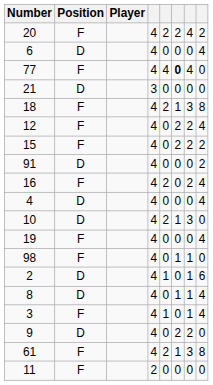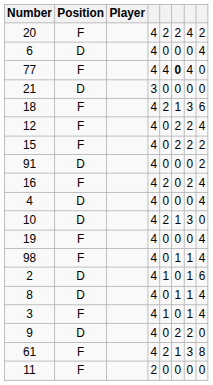 <table class="wikitable sortable" style="text-align:center; padding:4px; border-spacing=0;">
 <tr>
 <th>Number</th>
 <th>Position</th>
 <th>Player</th>
 <th></th>
 <th></th>
 <th></th>
 <th></th>
 <th></th>
 </tr>
 <tr>
 <td>20</td>
 <td>F</td>
 <td align=left></td>
 <td>4</td>
 <td>2</td>
 <td>2</td>
 <td>4</td>
 <td>2</td>
 </tr>
 <tr>
 <td>6</td>
 <td>D</td>
 <td align=left></td>
 <td>4</td>
 <td>0</td>
 <td>0</td>
 <td>0</td>
 <td>4</td>
 </tr>
 <tr>
 <td>77</td>
 <td>F</td>
 <td align=left></td>
 <td>4</td>
 <td>4</td>
 <td><strong>0</strong></td>
 <td>4</td>
 <td>0</td>
 </tr>
 <tr>
 <td>21</td>
 <td>D</td>
 <td align=left></td>
 <td>3</td>
 <td>0</td>
 <td>0</td>
 <td>0</td>
 <td>0</td>
 </tr>
 <tr>
 <td>18</td>
 <td>F</td>
 <td align=left></td>
 <td>4</td>
 <td>2</td>
 <td>1</td>
 <td>3</td>
-<td>8</td>
+<td>6</td>
 </tr>
 <tr>
 <td>12</td>
 <td>F</td>
 <td align=left></td>
 <td>4</td>
 <td>0</td>
 <td>2</td>
 <td>2</td>
 <td>4</td>
 </tr>
 <tr>
 <td>15</td>
 <td>F</td>
 <td align=left></td>
 <td>4</td>
 <td>0</td>
 <td>2</td>
 <td>2</td>
 <td>2</td>
 </tr>
 <tr>
 <td>91</td>
 <td>D</td>
 <td align=left></td>
 <td>4</td>
 <td>0</td>
 <td>0</td>
 <td>0</td>
 <td>2</td>
 </tr>
 <tr>
 <td>16</td>
 <td>F</td>
 <td align=left></td>
 <td>4</td>
 <td>2</td>
 <td>0</td>
 <td>2</td>
 <td>4</td>
 </tr>
 <tr>
 <td>4</td>
 <td>D</td>
 <td align=left></td>
 <td>4</td>
 <td>0</td>
 <td>0</td>
 <td>0</td>
 <td>4</td>
 </tr>
 <tr>
 <td>10</td>
 <td>D</td>
 <td align=left></td>
 <td>4</td>
 <td>2</td>
 <td>1</td>
 <td>3</td>
 <td>0</td>
 </tr>
 <tr>
 <td>19</td>
 <td>F</td>
 <td align=left></td>
 <td>4</td>
 <td>0</td>
 <td>0</td>
 <td>0</td>
 <td>4</td>
 </tr>
 <tr>
 <td>98</td>
 <td>F</td>
 <td align=left></td>
 <td>4</td>
 <td>0</td>
 <td>1</td>
 <td>1</td>
-<td>0</td>
+<td>4</td>
 </tr>
 <tr>
 <td>2</td>
 <td>D</td>
 <td align=left></td>
 <td>4</td>
 <td>1</td>
 <td>0</td>
 <td>1</td>
 <td>6</td>
 </tr>
 <tr>
 <td>8</td>
 <td>D</td>
 <td align=left></td>
 <td>4</td>
 <td>0</td>
 <td>1</td>
 <td>1</td>
 <td>4</td>
 </tr>
 <tr>
 <td>3</td>
 <td>F</td>
 <td align=left></td>
 <td>4</td>
 <td>1</td>
 <td>0</td>
 <td>1</td>
 <td>4</td>
 </tr>
 <tr>
 <td>9</td>
 <td>D</td>
 <td align=left></td>
 <td>4</td>
 <td>0</td>
 <td>2</td>
 <td>2</td>
 <td>0</td>
 </tr>
 <tr>
 <td>61</td>
 <td>F</td>
 <td align=left></td>
 <td>4</td>
 <td>2</td>
 <td>1</td>
 <td>3</td>
 <td>8</td>
 </tr>
 <tr>
 <td>11</td>
 <td>F</td>
 <td align=left></td>
 <td>2</td>
 <td>0</td>
 <td>0</td>
 <td>0</td>
 <td>0</td>
 </tr>
 </table>
